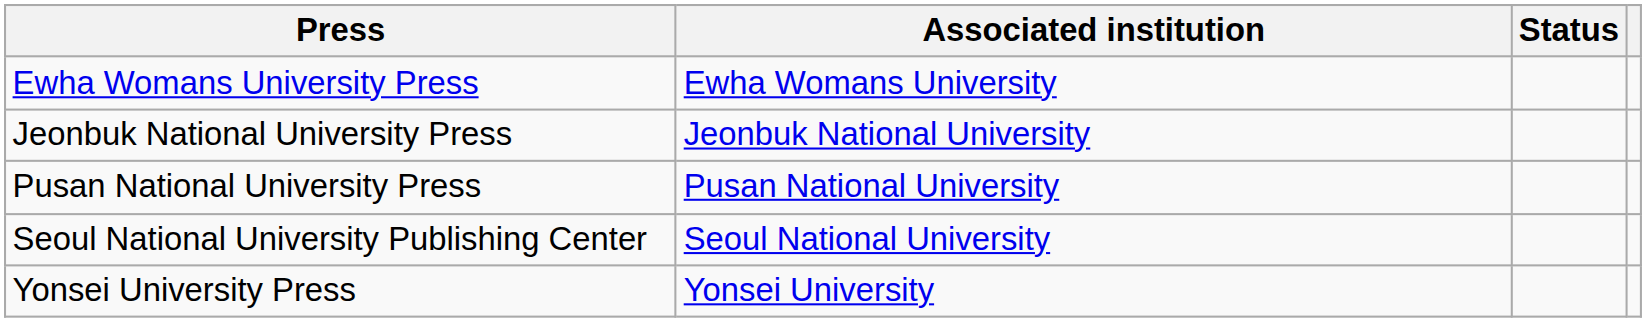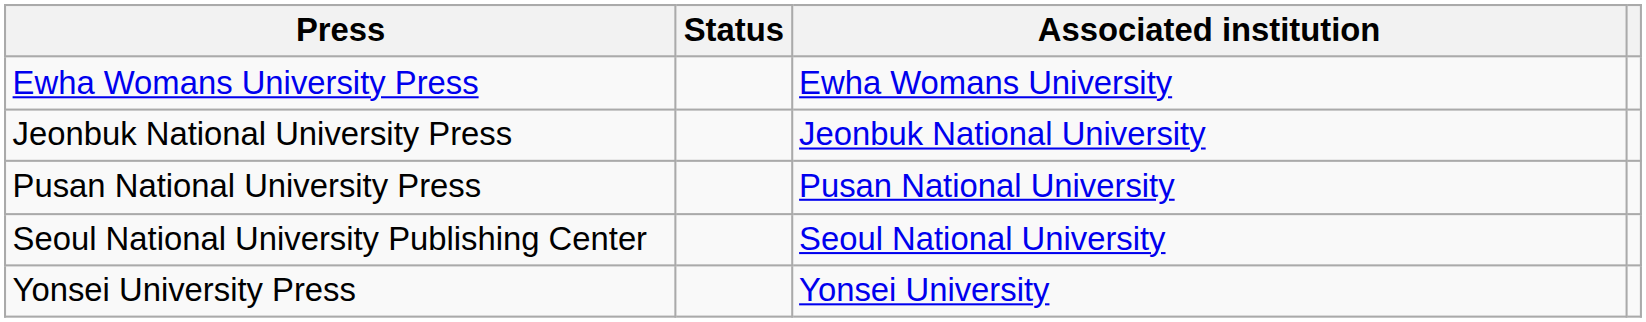 <table class="wikitable sortable">
 <tr>
 <th style="width:20em">Press</th>
+<th>Status</th>
 <th style="width:25em">Associated institution</th>
-<th>Status</th>
 <th></th>
 </tr>
 <tr>
 <td><a href='#'>Ewha Womans University Press</a></td>
+<td></td>
 <td><a href='#'>Ewha Womans University</a></td>
-<td></td>
 <td></td>
 </tr>
 <tr>
 <td>Jeonbuk National University Press</td>
+<td></td>
 <td><a href='#'>Jeonbuk National University</a></td>
-<td></td>
 <td></td>
 </tr>
 <tr>
 <td>Pusan National University Press</td>
+<td></td>
 <td><a href='#'>Pusan National University</a></td>
-<td></td>
 <td></td>
 </tr>
 <tr>
 <td>Seoul National University Publishing Center</td>
+<td></td>
 <td><a href='#'>Seoul National University</a></td>
-<td></td>
 <td></td>
 </tr>
 <tr>
 <td>Yonsei University Press</td>
+<td></td>
 <td><a href='#'>Yonsei University</a></td>
-<td></td>
 <td></td>
 </tr>
 </table>
